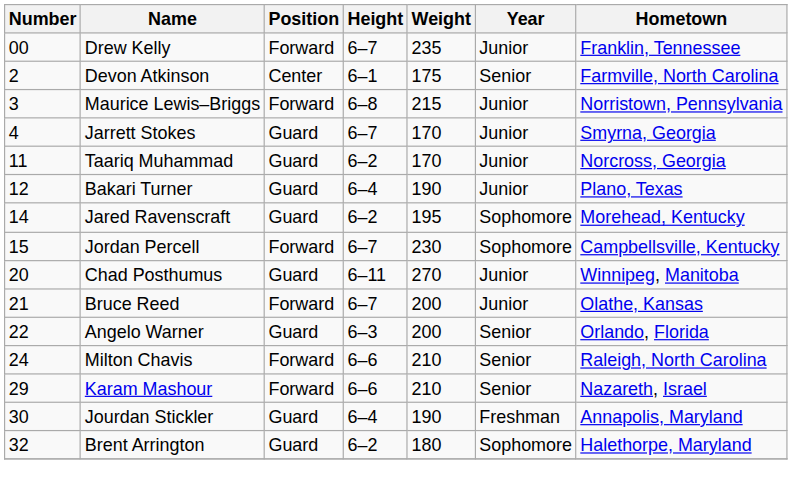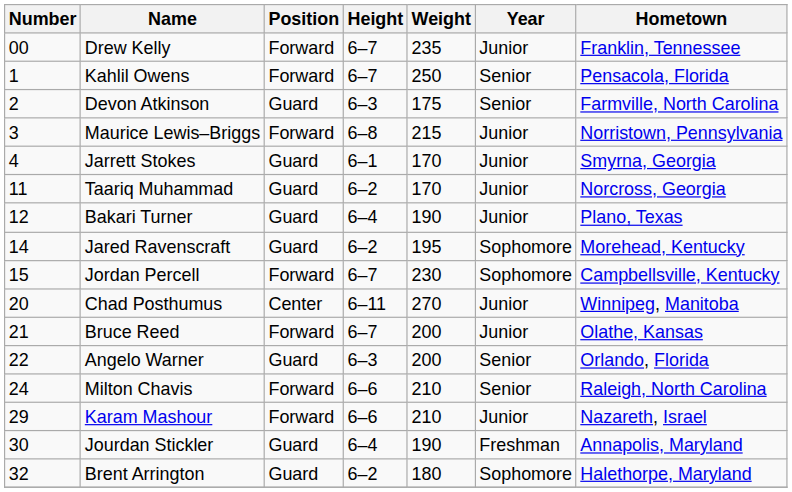 <table class="wikitable" style="font-size: 95%;">
 <tr>
 <th>Number</th>
 <th>Name</th>
 <th>Position</th>
 <th>Height</th>
 <th>Weight</th>
 <th>Year</th>
 <th>Hometown</th>
 </tr>
 <tr>
 <td>00</td>
 <td>Drew Kelly</td>
 <td>Forward</td>
 <td>6–7</td>
 <td>235</td>
 <td>Junior</td>
 <td><a href='#'>Franklin, Tennessee</a></td>
 </tr>
 <tr>
+<td>1</td>
+<td>Kahlil Owens</td>
+<td>Forward</td>
+<td>6–7</td>
+<td>250</td>
+<td>Senior</td>
+<td><a href='#'>Pensacola, Florida</a></td>
+</tr>
+<tr>
 <td>2</td>
 <td>Devon Atkinson</td>
-<td>Center</td>
-<td>6–1</td>
+<td>Guard</td>
+<td>6–3</td>
 <td>175</td>
 <td>Senior</td>
 <td><a href='#'>Farmville, North Carolina</a></td>
 </tr>
 <tr>
 <td>3</td>
 <td>Maurice Lewis–Briggs</td>
 <td>Forward</td>
 <td>6–8</td>
 <td>215</td>
 <td>Junior</td>
 <td><a href='#'>Norristown, Pennsylvania</a></td>
 </tr>
 <tr>
 <td>4</td>
 <td>Jarrett Stokes</td>
 <td>Guard</td>
-<td>6–7</td>
+<td>6–1</td>
 <td>170</td>
 <td>Junior</td>
 <td><a href='#'>Smyrna, Georgia</a></td>
 </tr>
 <tr>
 <td>11</td>
 <td>Taariq Muhammad</td>
 <td>Guard</td>
 <td>6–2</td>
 <td>170</td>
 <td>Junior</td>
 <td><a href='#'>Norcross, Georgia</a></td>
 </tr>
 <tr>
 <td>12</td>
 <td>Bakari Turner</td>
 <td>Guard</td>
 <td>6–4</td>
 <td>190</td>
 <td>Junior</td>
 <td><a href='#'>Plano, Texas</a></td>
 </tr>
 <tr>
 <td>14</td>
 <td>Jared Ravenscraft</td>
 <td>Guard</td>
 <td>6–2</td>
 <td>195</td>
 <td>Sophomore</td>
 <td><a href='#'>Morehead, Kentucky</a></td>
 </tr>
 <tr>
 <td>15</td>
 <td>Jordan Percell</td>
 <td>Forward</td>
 <td>6–7</td>
 <td>230</td>
 <td>Sophomore</td>
 <td><a href='#'>Campbellsville, Kentucky</a></td>
 </tr>
 <tr>
 <td>20</td>
 <td>Chad Posthumus</td>
-<td>Guard</td>
+<td>Center</td>
 <td>6–11</td>
 <td>270</td>
 <td>Junior</td>
 <td><a href='#'>Winnipeg</a>, <a href='#'>Manitoba</a></td>
 </tr>
 <tr>
 <td>21</td>
 <td>Bruce Reed</td>
 <td>Forward</td>
 <td>6–7</td>
 <td>200</td>
 <td>Junior</td>
 <td><a href='#'>Olathe, Kansas</a></td>
 </tr>
 <tr>
 <td>22</td>
 <td>Angelo Warner</td>
 <td>Guard</td>
 <td>6–3</td>
 <td>200</td>
 <td>Senior</td>
 <td><a href='#'>Orlando</a>, <a href='#'>Florida</a></td>
 </tr>
 <tr>
 <td>24</td>
 <td>Milton Chavis</td>
 <td>Forward</td>
 <td>6–6</td>
 <td>210</td>
 <td>Senior</td>
 <td><a href='#'>Raleigh, North Carolina</a></td>
 </tr>
 <tr>
 <td>29</td>
 <td><a href='#'>Karam Mashour</a></td>
 <td>Forward</td>
 <td>6–6</td>
 <td>210</td>
-<td>Senior</td>
+<td>Junior</td>
 <td><a href='#'>Nazareth</a>, <a href='#'>Israel</a></td>
 </tr>
 <tr>
 <td>30</td>
 <td>Jourdan Stickler</td>
 <td>Guard</td>
 <td>6–4</td>
 <td>190</td>
 <td>Freshman</td>
 <td><a href='#'>Annapolis, Maryland</a></td>
 </tr>
 <tr>
 <td>32</td>
 <td>Brent Arrington</td>
 <td>Guard</td>
 <td>6–2</td>
 <td>180</td>
 <td>Sophomore</td>
 <td><a href='#'>Halethorpe, Maryland</a></td>
 </tr>
 <tr>
 </tr>
 </table>
